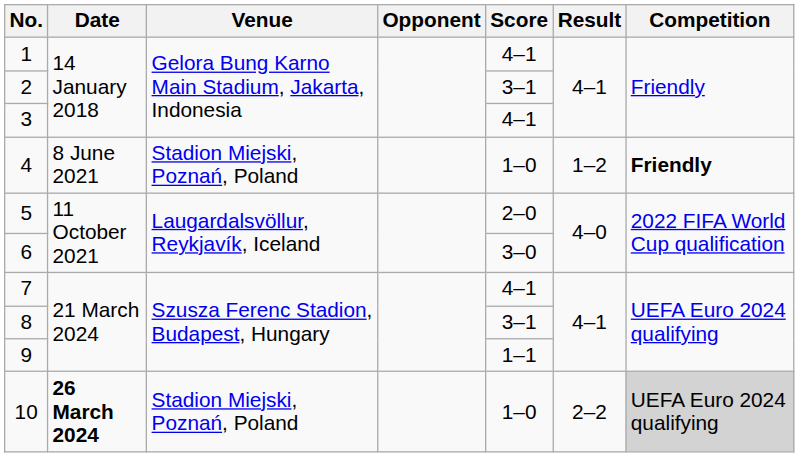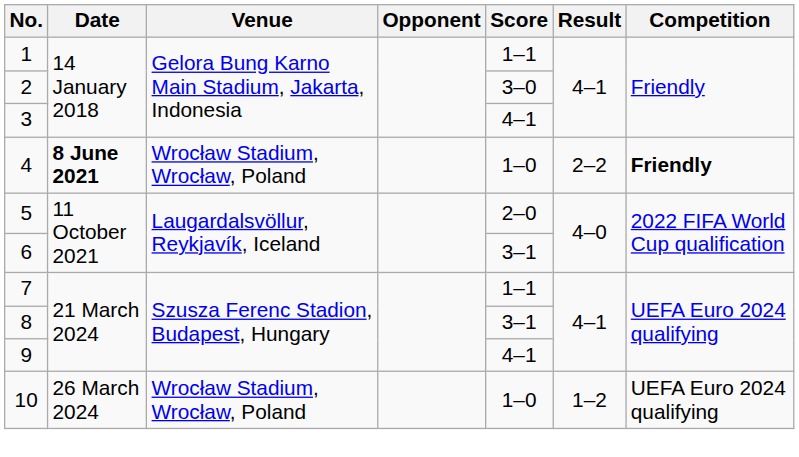 <table class="wikitable sortable">
 <tr>
 <th scope="col">No.</th>
 <th scope="col">Date</th>
 <th scope="col">Venue</th>
 <th scope="col">Opponent</th>
 <th scope="col">Score</th>
 <th scope="col">Result</th>
 <th scope="col">Competition</th>
 </tr>
 <tr>
 <td style="text-align:center;">1</td>
 <td rowspan="3">14 January 2018</td>
 <td rowspan="3"><a href='#'>Gelora Bung Karno Main Stadium</a>, <a href='#'>Jakarta</a>, Indonesia</td>
 <td rowspan="3"></td>
-<td style="text-align:center;">4–1</td>
+<td style="text-align:center;">1–1</td>
 <td rowspan="3" style="text-align:center">4–1</td>
 <td rowspan="3"><a href='#'>Friendly</a></td>
 </tr>
 <tr style="text-align:center;">
 <td>2</td>
-<td style="text-align:center;">3–1</td>
+<td style="text-align:center;">3–0</td>
 </tr>
 <tr style="text-align:center;">
 <td>3</td>
 <td style="text-align:center;">4–1</td>
 </tr>
 <tr>
 <td style="text-align:center;">4</td>
-<td>8 June 2021</td>
-<td><a href='#'>Stadion Miejski</a>, <a href='#'>Poznań</a>, Poland</td>
+<td><strong>8 June 2021</strong></td>
+<td><a href='#'>Wrocław Stadium</a>, <a href='#'>Wrocław</a>, Poland</td>
 <td></td>
 <td style="text-align:center;">1–0</td>
-<td style="text-align:center">1–2</td>
+<td style="text-align:center">2–2</td>
 <td><strong>Friendly</strong></td>
 </tr>
 <tr>
 <td style="text-align:center;">5</td>
 <td rowspan="2">11 October 2021</td>
 <td rowspan="2"><a href='#'>Laugardalsvöllur</a>, <a href='#'>Reykjavík</a>, Iceland</td>
 <td rowspan="2"></td>
 <td style="text-align:center;">2–0</td>
 <td rowspan="2" style="text-align:center">4–0</td>
 <td rowspan="2"><a href='#'>2022 FIFA World Cup qualification</a></td>
 </tr>
 <tr style="text-align:center;">
 <td>6</td>
-<td style="text-align:center;">3–0</td>
+<td style="text-align:center;">3–1</td>
 </tr>
 <tr>
 <td style="text-align:center;">7</td>
 <td rowspan="3">21 March 2024</td>
 <td rowspan="3"><a href='#'>Szusza Ferenc Stadion</a>, <a href='#'>Budapest</a>, Hungary</td>
 <td rowspan="3"></td>
-<td style="text-align:center;">4–1</td>
+<td style="text-align:center;">1–1</td>
 <td rowspan="3" style="text-align:center">4–1</td>
 <td rowspan="3"><a href='#'>UEFA Euro 2024 qualifying</a></td>
 </tr>
 <tr>
 <td style="text-align:center;">8</td>
 <td style="text-align:center;">3–1</td>
 </tr>
 <tr>
 <td style="text-align:center;">9</td>
-<td style="text-align:center;">1–1</td>
+<td style="text-align:center;">4–1</td>
 </tr>
 <tr>
 <td style="text-align:center;">10</td>
-<td><strong>26 March 2024</strong></td>
-<td><a href='#'>Stadion Miejski</a>, <a href='#'>Poznań</a>, Poland</td>
+<td>26 March 2024</td>
+<td><a href='#'>Wrocław Stadium</a>, <a href='#'>Wrocław</a>, Poland</td>
 <td></td>
 <td style="text-align:center;">1–0</td>
-<td style="text-align:center">2–2</td>
-<td style="background: lightgrey;">UEFA Euro 2024 qualifying</td>
+<td style="text-align:center">1–2</td>
+<td>UEFA Euro 2024 qualifying</td>
 </tr>
 </table>
